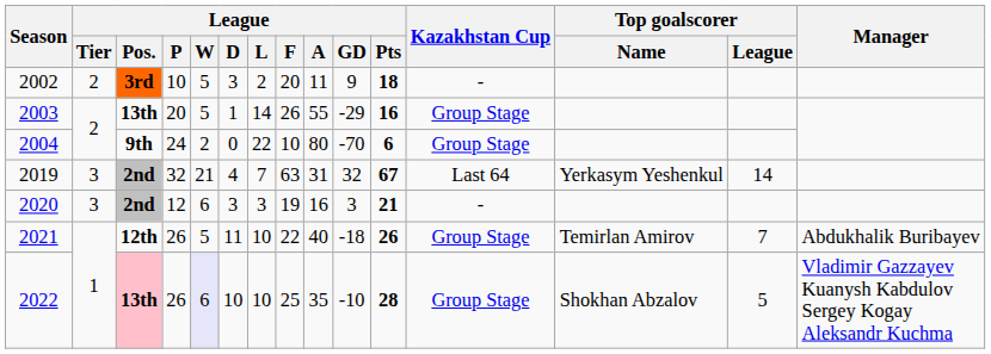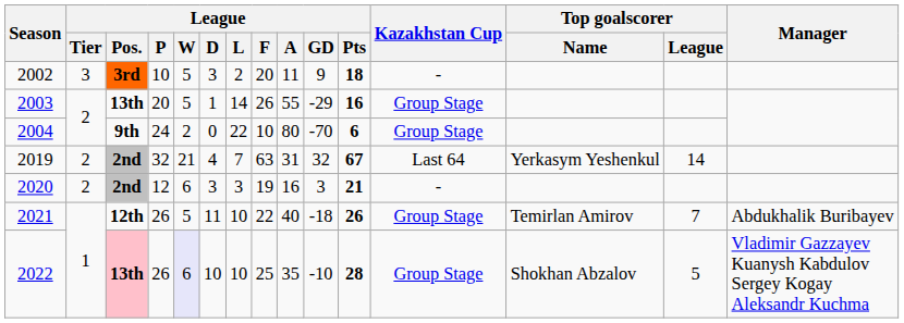 <table class="wikitable" style="text-align:center">
 <tr>
 <th rowspan="2">Season</th>
 <th colspan="10">League</th>
 <th rowspan="2"><a href='#'>Kazakhstan Cup</a></th>
 <th colspan="2">Top goalscorer</th>
 <th rowspan="2">Manager</th>
 </tr>
 <tr>
 <th>Tier</th>
 <th>Pos.</th>
 <th>P</th>
 <th>W</th>
 <th>D</th>
 <th>L</th>
 <th>F</th>
 <th>A</th>
 <th>GD</th>
 <th>Pts</th>
 <th>Name</th>
 <th>League</th>
 </tr>
 <tr>
 <td>2002</td>
-<td>2</td>
+<td>3</td>
 <td bgcolor=ff6600><strong>3rd</strong></td>
 <td>10</td>
 <td>5</td>
 <td>3</td>
 <td>2</td>
 <td>20</td>
 <td>11</td>
 <td>9</td>
 <td><strong>18</strong></td>
 <td>-</td>
 <td align=left></td>
 <td align=left></td>
 <td></td>
 </tr>
 <tr>
 <td><a href='#'>2003</a></td>
 <td rowspan="2">2</td>
 <td><strong>13th</strong></td>
 <td>20</td>
 <td>5</td>
 <td>1</td>
 <td>14</td>
 <td>26</td>
 <td>55</td>
 <td>-29</td>
 <td><strong>16</strong></td>
 <td><a href='#'>Group Stage</a></td>
 <td align=left></td>
 <td align=left></td>
 </tr>
 <tr>
 <td><a href='#'>2004</a></td>
 <td><strong>9th</strong></td>
 <td>24</td>
 <td>2</td>
 <td>0</td>
 <td>22</td>
 <td>10</td>
 <td>80</td>
 <td>-70</td>
 <td><strong>6</strong></td>
 <td><a href='#'>Group Stage</a></td>
 <td align=left></td>
 <td align=left></td>
 </tr>
 <tr>
 <td>2019</td>
-<td>3</td>
+<td>2</td>
 <td bgcolor=silver><strong>2nd</strong></td>
 <td>32</td>
 <td>21</td>
 <td>4</td>
 <td>7</td>
 <td>63</td>
 <td>31</td>
 <td>32</td>
 <td><strong>67</strong></td>
 <td>Last 64</td>
 <td align=left> Yerkasym Yeshenkul</td>
 <td>14</td>
 <td align=left></td>
 </tr>
 <tr>
 <td><a href='#'>2020</a></td>
-<td>3</td>
+<td>2</td>
 <td bgcolor=silver><strong>2nd</strong></td>
 <td>12</td>
 <td>6</td>
 <td>3</td>
 <td>3</td>
 <td>19</td>
 <td>16</td>
 <td>3</td>
 <td><strong>21</strong></td>
 <td>-</td>
 <td align=left></td>
 <td></td>
 <td align=left></td>
 </tr>
 <tr>
 <td><a href='#'>2021</a></td>
 <td rowspan="2">1</td>
 <td><strong>12th</strong></td>
 <td>26</td>
 <td>5</td>
 <td>11</td>
 <td>10</td>
 <td>22</td>
 <td>40</td>
 <td>-18</td>
 <td><strong>26</strong></td>
 <td><a href='#'>Group Stage</a></td>
 <td align=left> Temirlan Amirov</td>
 <td>7</td>
 <td align=left> Abdukhalik Buribayev</td>
 </tr>
 <tr>
 <td><a href='#'>2022</a></td>
 <td bgcolor=pink><strong>13th</strong></td>
 <td>26</td>
 <td style="background: lavender;">6</td>
 <td>10</td>
 <td>10</td>
 <td>25</td>
 <td>35</td>
 <td>-10</td>
 <td><strong>28</strong></td>
 <td><a href='#'>Group Stage</a></td>
 <td align=left> Shokhan Abzalov</td>
 <td>5</td>
 <td align=left> <a href='#'>Vladimir Gazzayev</a> <br>  Kuanysh Kabdulov  <br>  Sergey Kogay  <br>  <a href='#'>Aleksandr Kuchma</a></td>
 </tr>
 </table>
